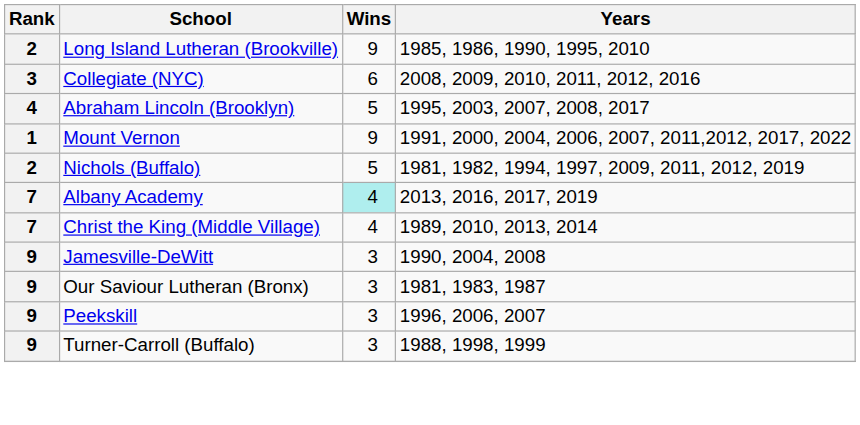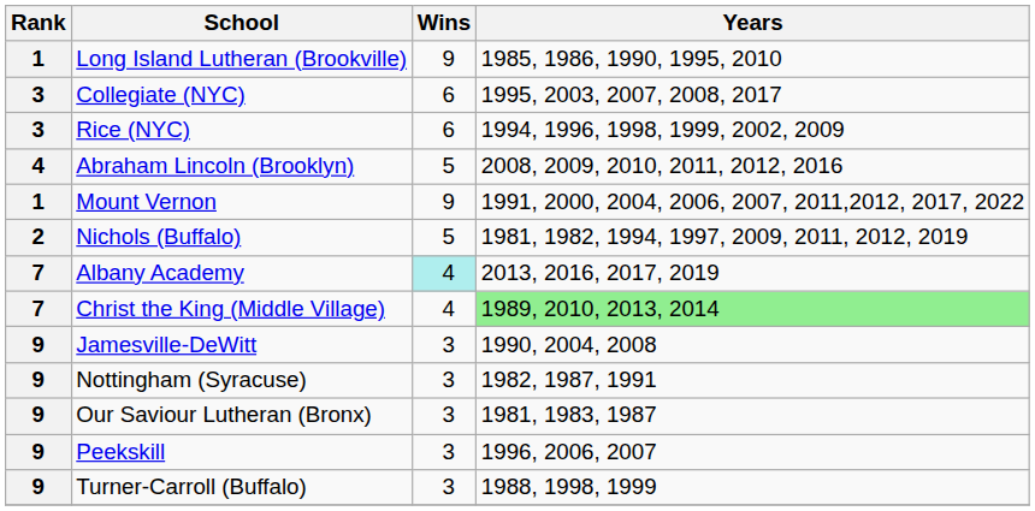 <table class="wikitable">
 <tr>
 <th>Rank</th>
 <th>School</th>
 <th>Wins</th>
 <th>Years</th>
 </tr>
 <tr>
-<th>2</th>
+<th>1</th>
 <td><a href='#'>Long Island Lutheran (Brookville)</a></td>
 <td>    9</td>
 <td>1985, 1986, 1990, 1995, 2010</td>
 </tr>
 <tr>
 <th>3</th>
 <td><a href='#'>Collegiate (NYC)</a></td>
 <td>    6</td>
-<td>2008, 2009, 2010, 2011, 2012, 2016</td>
+<td>1995, 2003, 2007, 2008, 2017</td>
+</tr>
+<tr>
+<th>3</th>
+<td><a href='#'>Rice (NYC)</a></td>
+<td>    6</td>
+<td>1994, 1996, 1998, 1999, 2002, 2009</td>
 </tr>
 <tr>
 <th>4</th>
 <td><a href='#'>Abraham Lincoln (Brooklyn)</a></td>
 <td>    5</td>
-<td>1995, 2003, 2007, 2008, 2017</td>
+<td>2008, 2009, 2010, 2011, 2012, 2016</td>
 </tr>
 <tr>
 <th>1</th>
 <td><a href='#'>Mount Vernon</a></td>
 <td>    9</td>
 <td>1991, 2000, 2004, 2006, 2007, 2011,2012, 2017, 2022</td>
 </tr>
 <tr>
 <th>2</th>
 <td><a href='#'>Nichols (Buffalo)</a></td>
 <td>    5</td>
 <td>1981, 1982, 1994, 1997, 2009, 2011, 2012, 2019</td>
 </tr>
 <tr>
 <th>7</th>
 <td><a href='#'>Albany Academy</a></td>
 <td style="background: paleturquoise;">    4</td>
 <td>2013, 2016, 2017, 2019</td>
 </tr>
 <tr>
 <th>7</th>
 <td><a href='#'>Christ the King (Middle Village)</a></td>
 <td>    4</td>
-<td>1989, 2010, 2013, 2014</td>
+<td style="background: lightgreen;">1989, 2010, 2013, 2014</td>
 </tr>
 <tr>
 <th>9</th>
 <td><a href='#'>Jamesville-DeWitt</a></td>
 <td>    3</td>
 <td>1990, 2004, 2008</td>
+</tr>
+<tr>
+<th>9</th>
+<td>Nottingham (Syracuse)</td>
+<td>    3</td>
+<td>1982, 1987, 1991</td>
 </tr>
 <tr>
 <th>9</th>
 <td>Our Saviour Lutheran (Bronx)</td>
 <td>    3</td>
 <td>1981, 1983, 1987</td>
 </tr>
 <tr>
 <th>9</th>
 <td><a href='#'>Peekskill</a></td>
 <td>    3</td>
 <td>1996, 2006, 2007</td>
 </tr>
 <tr>
 <th>9</th>
 <td>Turner-Carroll (Buffalo)</td>
 <td>    3</td>
 <td>1988, 1998, 1999</td>
 </tr>
 <tr>
 </tr>
 </table>
